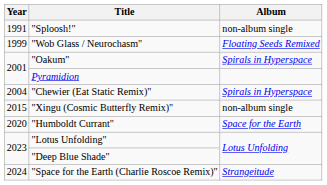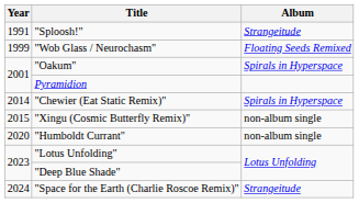 <table class="wikitable" style="text-align:left;">
 <tr>
 <th scope="col">Year</th>
 <th scope="col">Title</th>
 <th scope="col">Album</th>
 </tr>
 <tr>
 <td rowspan>1991</td>
 <td align="left">"Sploosh!"</td>
-<td>non-album single</td>
+<td><em><a href='#'>Strangeitude</a></em></td>
 </tr>
 <tr>
 <td rowspan>1999</td>
 <td align="left">"Wob Glass / Neurochasm"</td>
 <td><em><a href='#'>Floating Seeds Remixed</a></em></td>
 </tr>
 <tr>
 <td rowspan="2">2001</td>
 <td align="left">"Oakum"</td>
 <td><em><a href='#'>Spirals in Hyperspace</a></em></td>
 </tr>
 <tr>
 <td align="left"><em><a href='#'>Pyramidion</a></em></td>
 </tr>
 <tr>
-<td rowspan>2004</td>
+<td rowspan>2014</td>
 <td align="left">"Chewier (Eat Static Remix)"</td>
 <td><em><a href='#'>Spirals in Hyperspace</a></em></td>
 </tr>
 <tr>
 <td rowspan>2015</td>
 <td align="left">"Xingu (Cosmic Butterfly Remix)"</td>
 <td>non-album single</td>
 </tr>
 <tr>
 <td rowspan>2020</td>
 <td align="left">"Humboldt Currant"</td>
-<td><em><a href='#'>Space for the Earth</a></em></td>
+<td>non-album single</td>
 </tr>
 <tr>
 <td rowspan="2">2023</td>
 <td align="left">"Lotus Unfolding"</td>
 <td rowspan="2"><em><a href='#'>Lotus Unfolding</a></em></td>
 </tr>
 <tr>
 <td align="left">"Deep Blue Shade"</td>
 </tr>
 <tr>
 <td rowspan>2024</td>
 <td align="left">"Space for the Earth (Charlie Roscoe Remix)"</td>
 <td><em><a href='#'>Strangeitude</a></em></td>
 </tr>
 </table>
